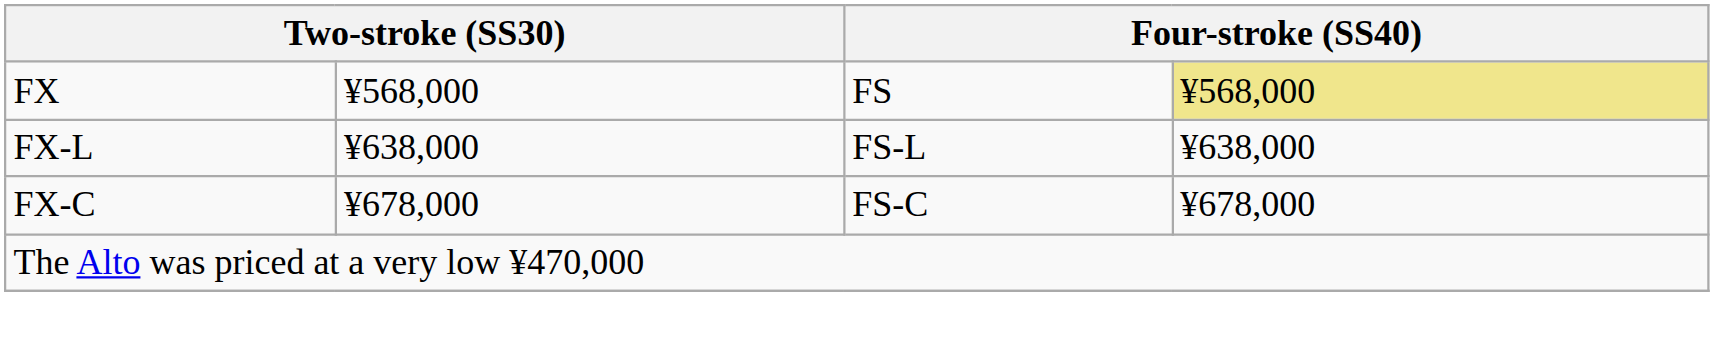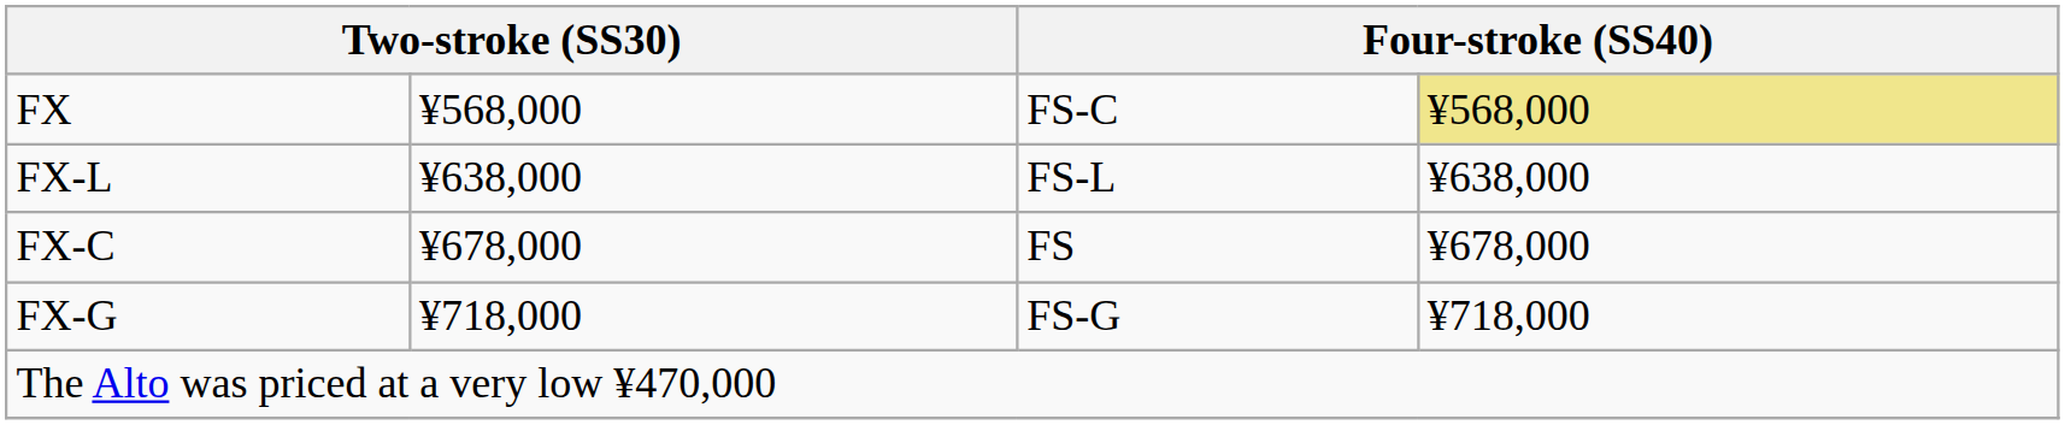 <table class="wikitable" width="60%">
 <tr>
 <th colspan="2">Two-stroke (<strong>SS30</strong>)</th>
 <th colspan="2">Four-stroke (<strong>SS40</strong>)</th>
 </tr>
 <tr>
 <td>FX</td>
 <td>¥568,000</td>
-<td>FS</td>
+<td>FS-C</td>
 <td style="background: khaki;">¥568,000</td>
 </tr>
 <tr>
 <td>FX-L</td>
 <td>¥638,000</td>
 <td>FS-L</td>
 <td>¥638,000</td>
 </tr>
 <tr>
 <td>FX-C</td>
 <td>¥678,000</td>
-<td>FS-C</td>
+<td>FS</td>
 <td>¥678,000</td>
+</tr>
+<tr>
+<td>FX-G</td>
+<td>¥718,000</td>
+<td>FS-G</td>
+<td>¥718,000</td>
 </tr>
 <tr>
 <td colspan="4">The <a href='#'>Alto</a> was priced at a very low ¥470,000</td>
 </tr>
 <tr>
 </tr>
 </table>
